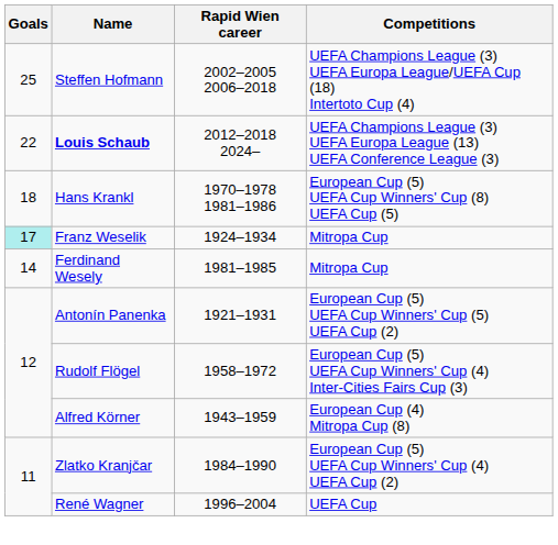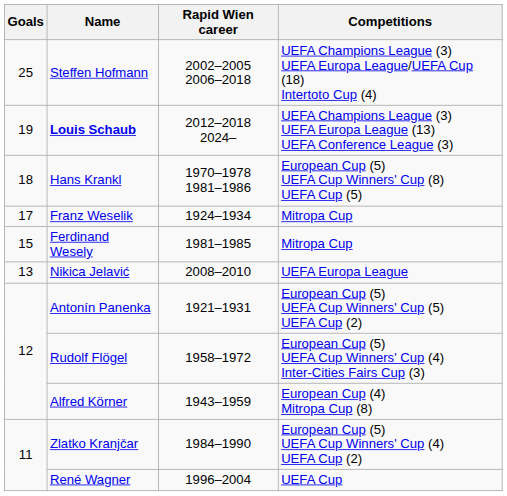 <table class="wikitable" style="text-align:center">
 <tr>
 <th>Goals</th>
 <th>Name</th>
 <th>Rapid Wien career</th>
 <th>Competitions</th>
 </tr>
 <tr>
 <td>25</td>
 <td align="left"> <a href='#'>Steffen Hofmann</a></td>
 <td>2002–2005<br>2006–2018</td>
 <td align="left"><a href='#'>UEFA Champions League</a> (3)<br><a href='#'>UEFA Europa League</a>/<a href='#'>UEFA Cup</a> (18)<br><a href='#'>Intertoto Cup</a> (4)</td>
 </tr>
 <tr>
-<td>22</td>
+<td>19</td>
 <td align="left"> <strong><a href='#'>Louis Schaub</a></strong></td>
 <td>2012–2018<br>2024–</td>
 <td align="left"><a href='#'>UEFA Champions League</a> (3)<br><a href='#'>UEFA Europa League</a> (13)<br><a href='#'>UEFA Conference League</a> (3)</td>
 </tr>
 <tr>
 <td>18</td>
 <td align="left"> <a href='#'>Hans Krankl</a></td>
 <td>1970–1978<br>1981–1986</td>
 <td align="left"><a href='#'>European Cup</a> (5)<br><a href='#'>UEFA Cup Winners' Cup</a> (8)<br><a href='#'>UEFA Cup</a> (5)</td>
 </tr>
 <tr>
-<td style="background: paleturquoise;">17</td>
+<td>17</td>
 <td align="left"> <a href='#'>Franz Weselik</a></td>
 <td>1924–1934</td>
 <td align="left"><a href='#'>Mitropa Cup</a></td>
 </tr>
 <tr>
-<td>14</td>
+<td>15</td>
 <td align="left"> <a href='#'>Ferdinand Wesely</a></td>
 <td>1981–1985</td>
 <td align="left"><a href='#'>Mitropa Cup</a></td>
+</tr>
+<tr>
+<td>13</td>
+<td align="left"> <a href='#'>Nikica Jelavić</a></td>
+<td>2008–2010</td>
+<td align="left"><a href='#'>UEFA Europa League</a></td>
 </tr>
 <tr>
 <td rowspan="3">12</td>
 <td align="left"> <a href='#'>Antonín Panenka</a></td>
 <td>1921–1931</td>
 <td align="left"><a href='#'>European Cup</a> (5)<br><a href='#'>UEFA Cup Winners' Cup</a> (5)<br><a href='#'>UEFA Cup</a> (2)</td>
 </tr>
 <tr>
 <td align="left"> <a href='#'>Rudolf Flögel</a></td>
 <td>1958–1972</td>
 <td align="left"><a href='#'>European Cup</a> (5)<br><a href='#'>UEFA Cup Winners' Cup</a> (4)<br><a href='#'>Inter-Cities Fairs Cup</a> (3)</td>
 </tr>
 <tr>
 <td align="left"> <a href='#'>Alfred Körner</a></td>
 <td>1943–1959</td>
 <td align="left"><a href='#'>European Cup</a> (4)<br><a href='#'>Mitropa Cup</a> (8)</td>
 </tr>
 <tr>
 <td rowspan="2">11</td>
 <td align="left"> <a href='#'>Zlatko Kranjčar</a></td>
 <td>1984–1990</td>
 <td align="left"><a href='#'>European Cup</a> (5)<br><a href='#'>UEFA Cup Winners' Cup</a> (4)<br><a href='#'>UEFA Cup</a> (2)</td>
 </tr>
 <tr>
 <td align="left"> <a href='#'>René Wagner</a></td>
 <td>1996–2004</td>
 <td align="left"><a href='#'>UEFA Cup</a></td>
 </tr>
 </table>
